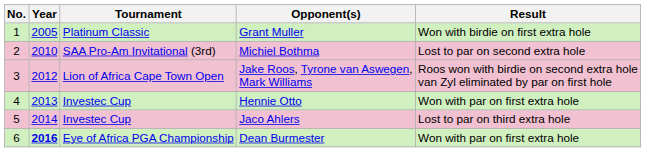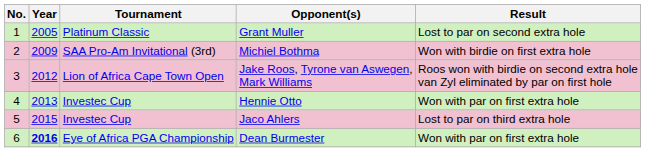 <table class="wikitable" style="font-size:95%;">
 <tr>
 <th>No.</th>
 <th>Year</th>
 <th>Tournament</th>
 <th>Opponent(s)</th>
 <th>Result</th>
 </tr>
 <tr style="background:#D0F0C0;">
 <td align=center>1</td>
 <td><a href='#'>2005</a></td>
 <td><a href='#'>Platinum Classic</a></td>
 <td> <a href='#'>Grant Muller</a></td>
-<td>Won with birdie on first extra hole</td>
+<td>Lost to par on second extra hole</td>
 </tr>
 <tr style="background:#F2C1D1;">
 <td align=center>2</td>
-<td><a href='#'>2010</a></td>
+<td><a href='#'>2009</a></td>
 <td><a href='#'>SAA Pro-Am Invitational</a> (3rd)</td>
 <td> <a href='#'>Michiel Bothma</a></td>
-<td>Lost to par on second extra hole</td>
+<td>Won with birdie on first extra hole</td>
 </tr>
 <tr style="background:#F2C1D1;">
 <td align=center>3</td>
 <td><a href='#'>2012</a></td>
 <td><a href='#'>Lion of Africa Cape Town Open</a></td>
 <td> <a href='#'>Jake Roos</a>,  <a href='#'>Tyrone van Aswegen</a>,<br> <a href='#'>Mark Williams</a></td>
 <td>Roos won with birdie on second extra hole<br>van Zyl eliminated by par on first hole</td>
 </tr>
 <tr style="background:#D0F0C0;">
 <td align=center>4</td>
 <td><a href='#'>2013</a></td>
 <td><a href='#'>Investec Cup</a></td>
 <td> <a href='#'>Hennie Otto</a></td>
 <td>Won with par on first extra hole</td>
 </tr>
 <tr style="background:#F2C1D1;">
 <td align=center>5</td>
-<td><a href='#'>2014</a></td>
+<td><a href='#'>2015</a></td>
 <td><a href='#'>Investec Cup</a></td>
 <td> <a href='#'>Jaco Ahlers</a></td>
 <td>Lost to par on third extra hole</td>
 </tr>
 <tr style="background:#D0F0C0;">
 <td align=center>6</td>
 <td><strong><a href='#'>2016</a></strong></td>
 <td><a href='#'>Eye of Africa PGA Championship</a></td>
 <td> <a href='#'>Dean Burmester</a></td>
 <td>Won with par on first extra hole</td>
 </tr>
 </table>
